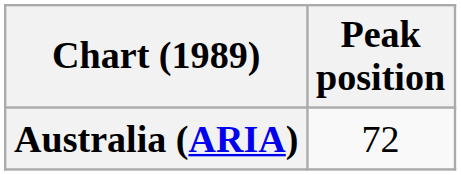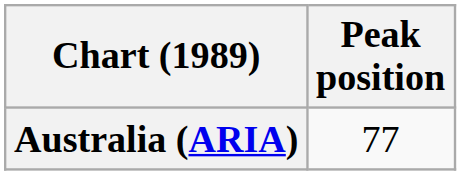 <table class="wikitable plainrowheaders" style="text-align:center">
 <tr>
 <th>Chart (1989)</th>
 <th>Peak<br>position</th>
 </tr>
 <tr>
 <th scope="row">Australia (<a href='#'>ARIA</a>)</th>
-<td>72</td>
+<td>77</td>
 </tr>
 </table>
